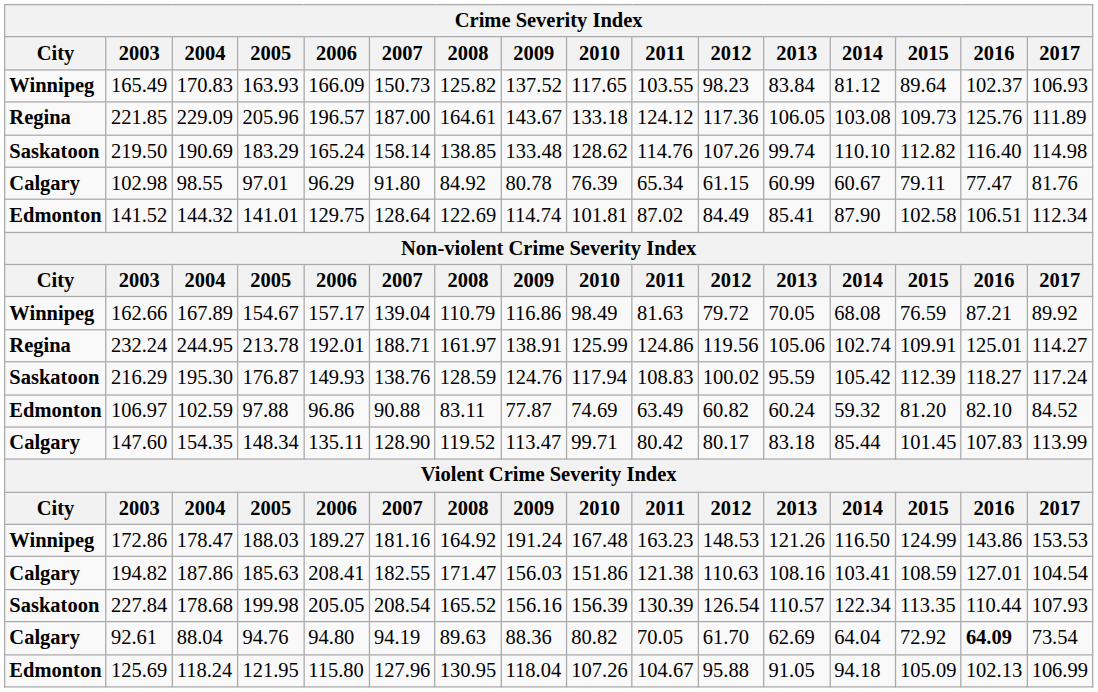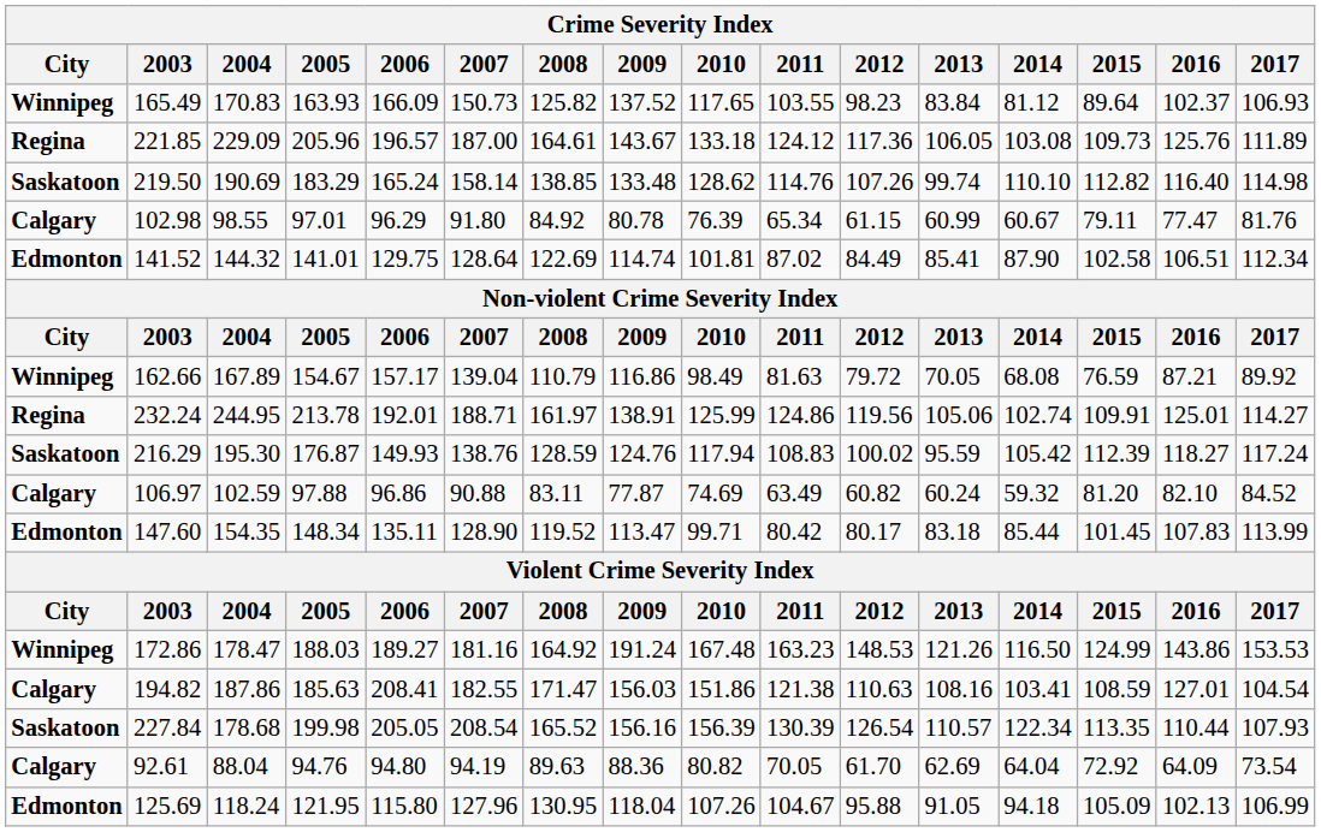 <table class="wikitable mw-collapsible mw-collapsed">
 <tr>
 <th colspan="16">Crime Severity Index</th>
 </tr>
 <tr>
 <th>City</th>
 <th>2003</th>
 <th>2004</th>
 <th>2005</th>
 <th>2006</th>
 <th>2007</th>
 <th>2008</th>
 <th>2009</th>
 <th>2010</th>
 <th>2011</th>
 <th>2012</th>
 <th>2013</th>
 <th>2014</th>
 <th>2015</th>
 <th>2016</th>
 <th>2017</th>
 </tr>
 <tr>
 <td><strong>Winnipeg</strong></td>
 <td>165.49</td>
 <td>170.83</td>
 <td>163.93</td>
 <td>166.09</td>
 <td>150.73</td>
 <td>125.82</td>
 <td>137.52</td>
 <td>117.65</td>
 <td>103.55</td>
 <td>98.23</td>
 <td>83.84</td>
 <td>81.12</td>
 <td>89.64</td>
 <td>102.37</td>
 <td>106.93</td>
 </tr>
 <tr>
 <td><strong>Regina</strong></td>
 <td>221.85</td>
 <td>229.09</td>
 <td>205.96</td>
 <td>196.57</td>
 <td>187.00</td>
 <td>164.61</td>
 <td>143.67</td>
 <td>133.18</td>
 <td>124.12</td>
 <td>117.36</td>
 <td>106.05</td>
 <td>103.08</td>
 <td>109.73</td>
 <td>125.76</td>
 <td>111.89</td>
 </tr>
 <tr>
 <td><strong>Saskatoon</strong></td>
 <td>219.50</td>
 <td>190.69</td>
 <td>183.29</td>
 <td>165.24</td>
 <td>158.14</td>
 <td>138.85</td>
 <td>133.48</td>
 <td>128.62</td>
 <td>114.76</td>
 <td>107.26</td>
 <td>99.74</td>
 <td>110.10</td>
 <td>112.82</td>
 <td>116.40</td>
 <td>114.98</td>
 </tr>
 <tr>
 <td><strong>Calgary</strong></td>
 <td>102.98</td>
 <td>98.55</td>
 <td>97.01</td>
 <td>96.29</td>
 <td>91.80</td>
 <td>84.92</td>
 <td>80.78</td>
 <td>76.39</td>
 <td>65.34</td>
 <td>61.15</td>
 <td>60.99</td>
 <td>60.67</td>
 <td>79.11</td>
 <td>77.47</td>
 <td>81.76</td>
 </tr>
 <tr>
 <td><strong>Edmonton</strong></td>
 <td>141.52</td>
 <td>144.32</td>
 <td>141.01</td>
 <td>129.75</td>
 <td>128.64</td>
 <td>122.69</td>
 <td>114.74</td>
 <td>101.81</td>
 <td>87.02</td>
 <td>84.49</td>
 <td>85.41</td>
 <td>87.90</td>
 <td>102.58</td>
 <td>106.51</td>
 <td>112.34</td>
 </tr>
 <tr>
 <th colspan="16">Non-violent Crime Severity Index</th>
 </tr>
 <tr>
 <th>City</th>
 <th>2003</th>
 <th>2004</th>
 <th>2005</th>
 <th>2006</th>
 <th>2007</th>
 <th>2008</th>
 <th>2009</th>
 <th>2010</th>
 <th>2011</th>
 <th>2012</th>
 <th>2013</th>
 <th>2014</th>
 <th>2015</th>
 <th>2016</th>
 <th>2017</th>
 </tr>
 <tr>
 <td><strong>Winnipeg</strong></td>
 <td>162.66</td>
 <td>167.89</td>
 <td>154.67</td>
 <td>157.17</td>
 <td>139.04</td>
 <td>110.79</td>
 <td>116.86</td>
 <td>98.49</td>
 <td>81.63</td>
 <td>79.72</td>
 <td>70.05</td>
 <td>68.08</td>
 <td>76.59</td>
 <td>87.21</td>
 <td>89.92</td>
 </tr>
 <tr>
 <td><strong>Regina</strong></td>
 <td>232.24</td>
 <td>244.95</td>
 <td>213.78</td>
 <td>192.01</td>
 <td>188.71</td>
 <td>161.97</td>
 <td>138.91</td>
 <td>125.99</td>
 <td>124.86</td>
 <td>119.56</td>
 <td>105.06</td>
 <td>102.74</td>
 <td>109.91</td>
 <td>125.01</td>
 <td>114.27</td>
 </tr>
 <tr>
 <td><strong>Saskatoon</strong></td>
 <td>216.29</td>
 <td>195.30</td>
 <td>176.87</td>
 <td>149.93</td>
 <td>138.76</td>
 <td>128.59</td>
 <td>124.76</td>
 <td>117.94</td>
 <td>108.83</td>
 <td>100.02</td>
 <td>95.59</td>
 <td>105.42</td>
 <td>112.39</td>
 <td>118.27</td>
 <td>117.24</td>
 </tr>
 <tr>
-<td><strong>Edmonton</strong></td>
+<td><strong>Calgary</strong></td>
 <td>106.97</td>
 <td>102.59</td>
 <td>97.88</td>
 <td>96.86</td>
 <td>90.88</td>
 <td>83.11</td>
 <td>77.87</td>
 <td>74.69</td>
 <td>63.49</td>
 <td>60.82</td>
 <td>60.24</td>
 <td>59.32</td>
 <td>81.20</td>
 <td>82.10</td>
 <td>84.52</td>
 </tr>
 <tr>
-<td><strong>Calgary</strong></td>
+<td><strong>Edmonton</strong></td>
 <td>147.60</td>
 <td>154.35</td>
 <td>148.34</td>
 <td>135.11</td>
 <td>128.90</td>
 <td>119.52</td>
 <td>113.47</td>
 <td>99.71</td>
 <td>80.42</td>
 <td>80.17</td>
 <td>83.18</td>
 <td>85.44</td>
 <td>101.45</td>
 <td>107.83</td>
 <td>113.99</td>
 </tr>
 <tr>
 <th colspan="16">Violent Crime Severity Index</th>
 </tr>
 <tr>
 <th>City</th>
 <th>2003</th>
 <th>2004</th>
 <th>2005</th>
 <th>2006</th>
 <th>2007</th>
 <th>2008</th>
 <th>2009</th>
 <th>2010</th>
 <th>2011</th>
 <th>2012</th>
 <th>2013</th>
 <th>2014</th>
 <th>2015</th>
 <th>2016</th>
 <th>2017</th>
 </tr>
 <tr>
 <td><strong>Winnipeg</strong></td>
 <td>172.86</td>
 <td>178.47</td>
 <td>188.03</td>
 <td>189.27</td>
 <td>181.16</td>
 <td>164.92</td>
 <td>191.24</td>
 <td>167.48</td>
 <td>163.23</td>
 <td>148.53</td>
 <td>121.26</td>
 <td>116.50</td>
 <td>124.99</td>
 <td>143.86</td>
 <td>153.53</td>
 </tr>
 <tr>
 <td><strong>Calgary</strong></td>
 <td>194.82</td>
 <td>187.86</td>
 <td>185.63</td>
 <td>208.41</td>
 <td>182.55</td>
 <td>171.47</td>
 <td>156.03</td>
 <td>151.86</td>
 <td>121.38</td>
 <td>110.63</td>
 <td>108.16</td>
 <td>103.41</td>
 <td>108.59</td>
 <td>127.01</td>
 <td>104.54</td>
 </tr>
 <tr>
 <td><strong>Saskatoon</strong></td>
 <td>227.84</td>
 <td>178.68</td>
 <td>199.98</td>
 <td>205.05</td>
 <td>208.54</td>
 <td>165.52</td>
 <td>156.16</td>
 <td>156.39</td>
 <td>130.39</td>
 <td>126.54</td>
 <td>110.57</td>
 <td>122.34</td>
 <td>113.35</td>
 <td>110.44</td>
 <td>107.93</td>
 </tr>
 <tr>
 <td><strong>Calgary</strong></td>
 <td>92.61</td>
 <td>88.04</td>
 <td>94.76</td>
 <td>94.80</td>
 <td>94.19</td>
 <td>89.63</td>
 <td>88.36</td>
 <td>80.82</td>
 <td>70.05</td>
 <td>61.70</td>
 <td>62.69</td>
 <td>64.04</td>
 <td>72.92</td>
-<td><strong>64.09</strong></td>
+<td>64.09</td>
 <td>73.54</td>
 </tr>
 <tr>
 <td><strong>Edmonton</strong></td>
 <td>125.69</td>
 <td>118.24</td>
 <td>121.95</td>
 <td>115.80</td>
 <td>127.96</td>
 <td>130.95</td>
 <td>118.04</td>
 <td>107.26</td>
 <td>104.67</td>
 <td>95.88</td>
 <td>91.05</td>
 <td>94.18</td>
 <td>105.09</td>
 <td>102.13</td>
 <td>106.99</td>
 </tr>
 </table>
